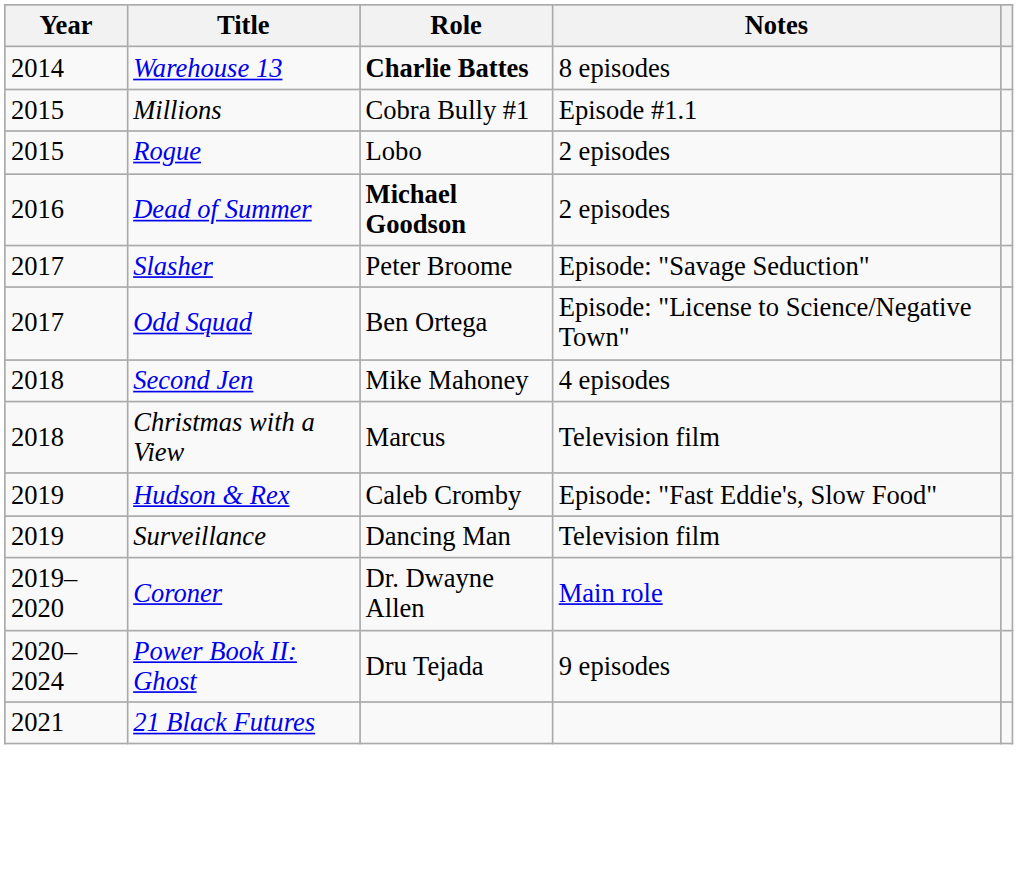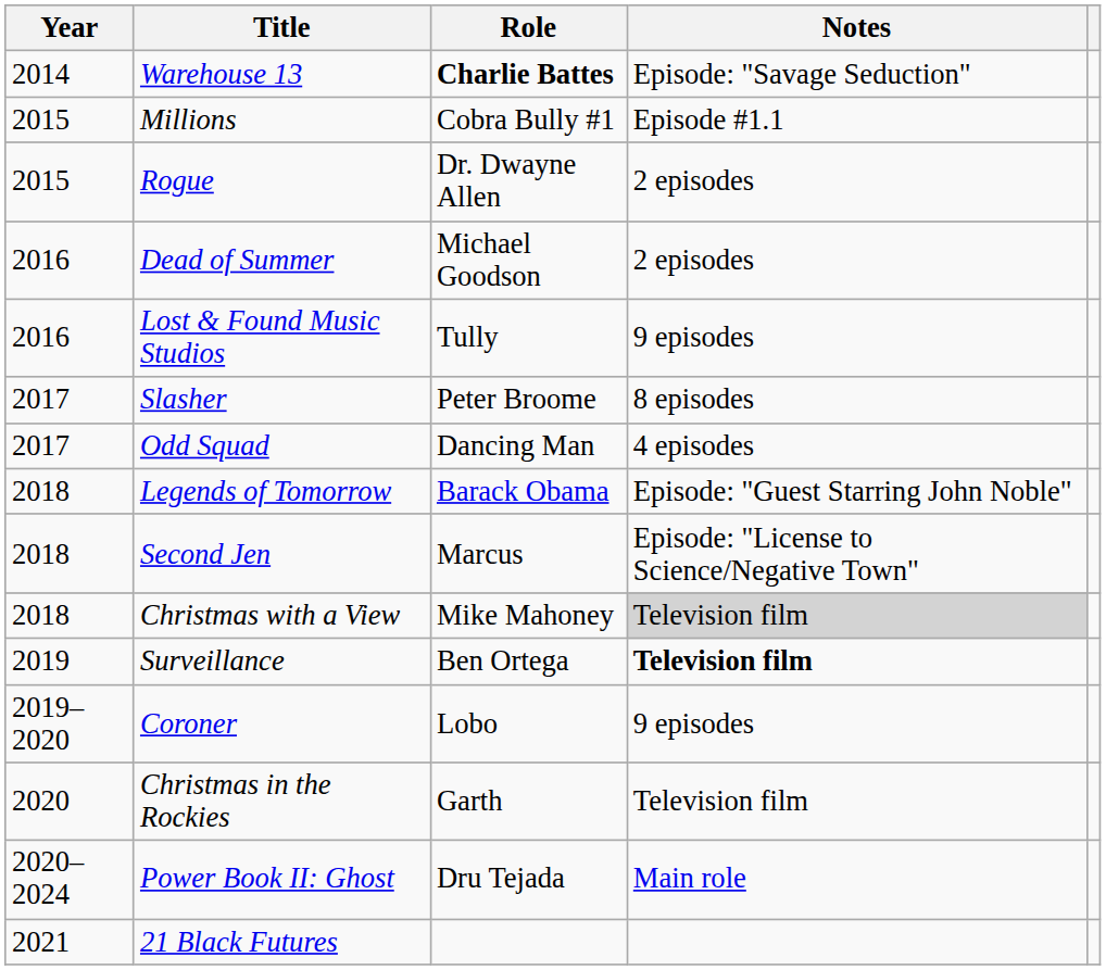 <table class="wikitable sortable">
 <tr>
 <th>Year</th>
 <th>Title</th>
 <th>Role</th>
 <th>Notes</th>
 <th></th>
 </tr>
 <tr>
 <td>2014</td>
 <td><em><a href='#'>Warehouse 13</a></em></td>
 <td><strong>Charlie Battes</strong></td>
-<td>8 episodes</td>
+<td>Episode: "Savage Seduction"</td>
 <td></td>
 </tr>
 <tr>
 <td>2015</td>
 <td><em>Millions</em></td>
 <td>Cobra Bully #1</td>
 <td>Episode #1.1</td>
 <td></td>
 </tr>
 <tr>
 <td>2015</td>
 <td><em><a href='#'>Rogue</a></em></td>
-<td>Lobo</td>
+<td>Dr. Dwayne Allen</td>
 <td>2 episodes</td>
 <td></td>
 </tr>
 <tr>
 <td>2016</td>
 <td><em><a href='#'>Dead of Summer</a></em></td>
-<td><strong>Michael Goodson</strong></td>
+<td>Michael Goodson</td>
 <td>2 episodes</td>
+<td></td>
+</tr>
+<tr>
+<td>2016</td>
+<td><em><a href='#'>Lost & Found Music Studios</a></em></td>
+<td>Tully</td>
+<td>9 episodes</td>
 <td></td>
 </tr>
 <tr>
 <td>2017</td>
 <td><em><a href='#'>Slasher</a></em></td>
 <td>Peter Broome</td>
-<td>Episode: "Savage Seduction"</td>
+<td>8 episodes</td>
 <td></td>
 </tr>
 <tr>
 <td>2017</td>
 <td><em><a href='#'>Odd Squad</a></em></td>
-<td>Ben Ortega</td>
+<td>Dancing Man</td>
+<td>4 episodes</td>
+<td></td>
+</tr>
+<tr>
+<td>2018</td>
+<td><em><a href='#'>Legends of Tomorrow</a></em></td>
+<td><a href='#'>Barack Obama</a></td>
+<td>Episode: "Guest Starring John Noble"</td>
+<td></td>
+</tr>
+<tr>
+<td>2018</td>
+<td><em><a href='#'>Second Jen</a></em></td>
+<td>Marcus</td>
 <td>Episode: "License to Science/Negative Town"</td>
 <td></td>
 </tr>
 <tr>
 <td>2018</td>
-<td><em><a href='#'>Second Jen</a></em></td>
+<td><em>Christmas with a View</em></td>
 <td>Mike Mahoney</td>
-<td>4 episodes</td>
-<td></td>
-</tr>
-<tr>
-<td>2018</td>
-<td><em>Christmas with a View</em></td>
-<td>Marcus</td>
-<td>Television film</td>
-<td></td>
-</tr>
-<tr>
-<td>2019</td>
-<td><em><a href='#'>Hudson & Rex</a></em></td>
-<td>Caleb Cromby</td>
-<td>Episode: "Fast Eddie's, Slow Food"</td>
+<td style="background: lightgrey;">Television film</td>
 <td></td>
 </tr>
 <tr>
 <td>2019</td>
 <td><em>Surveillance</em></td>
-<td>Dancing Man</td>
-<td>Television film</td>
+<td>Ben Ortega</td>
+<td><strong>Television film</strong></td>
 <td></td>
 </tr>
 <tr>
 <td>2019–2020</td>
 <td><em><a href='#'>Coroner</a></em></td>
-<td>Dr. Dwayne Allen</td>
-<td><a href='#'>Main role</a></td>
+<td>Lobo</td>
+<td>9 episodes</td>
+<td></td>
+</tr>
+<tr>
+<td>2020</td>
+<td><em>Christmas in the Rockies</em></td>
+<td>Garth</td>
+<td>Television film</td>
 <td></td>
 </tr>
 <tr>
 <td>2020–2024</td>
 <td><em><a href='#'>Power Book II: Ghost</a></em></td>
 <td>Dru Tejada</td>
-<td>9 episodes</td>
+<td><a href='#'>Main role</a></td>
 <td></td>
 </tr>
 <tr>
 <td>2021</td>
 <td><em><a href='#'>21 Black Futures</a></em></td>
 <td></td>
 <td></td>
 </tr>
 </table>
